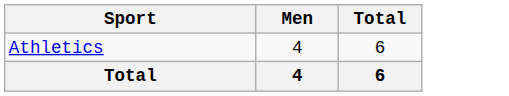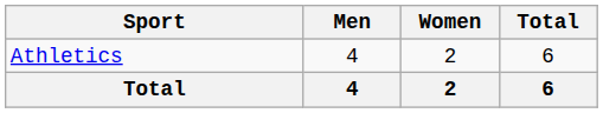 <table class="wikitable sortable" style="text-align:center;">
 <tr>
 <th width=180>Sport</th>
 <th width=55>Men</th>
+<th width=55>Women</th>
 <th width=55>Total</th>
 </tr>
 <tr>
 <td align=left><a href='#'>Athletics</a></td>
 <td>4</td>
+<td>2</td>
 <td>6</td>
 </tr>
 <tr>
 <th>Total</th>
 <th>4</th>
+<th>2</th>
 <th>6</th>
 </tr>
 </table>
